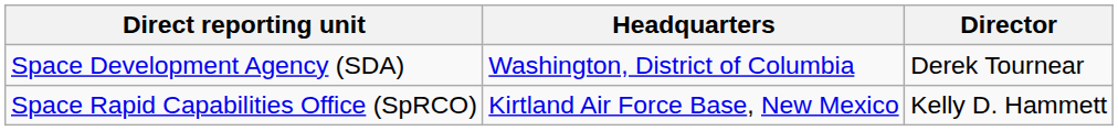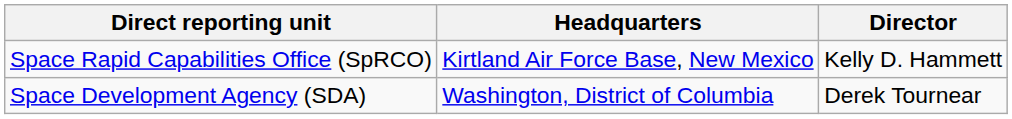 <table class="wikitable">
 <tr>
 <th>Direct reporting unit</th>
 <th>Headquarters</th>
 <th>Director</th>
 </tr>
 <tr>
+<td> <a href='#'>Space Rapid Capabilities Office</a> (SpRCO)</td>
+<td><a href='#'>Kirtland Air Force Base</a>, <a href='#'>New Mexico</a></td>
+<td>Kelly D. Hammett</td>
+</tr>
+<tr>
 <td> <a href='#'>Space Development Agency</a> (SDA)</td>
 <td><a href='#'>Washington, District of Columbia</a></td>
 <td>Derek Tournear</td>
 </tr>
-<tr>
-<td> <a href='#'>Space Rapid Capabilities Office</a> (SpRCO)</td>
-<td><a href='#'>Kirtland Air Force Base</a>, <a href='#'>New Mexico</a></td>
-<td>Kelly D. Hammett</td>
-</tr>
 </table>
